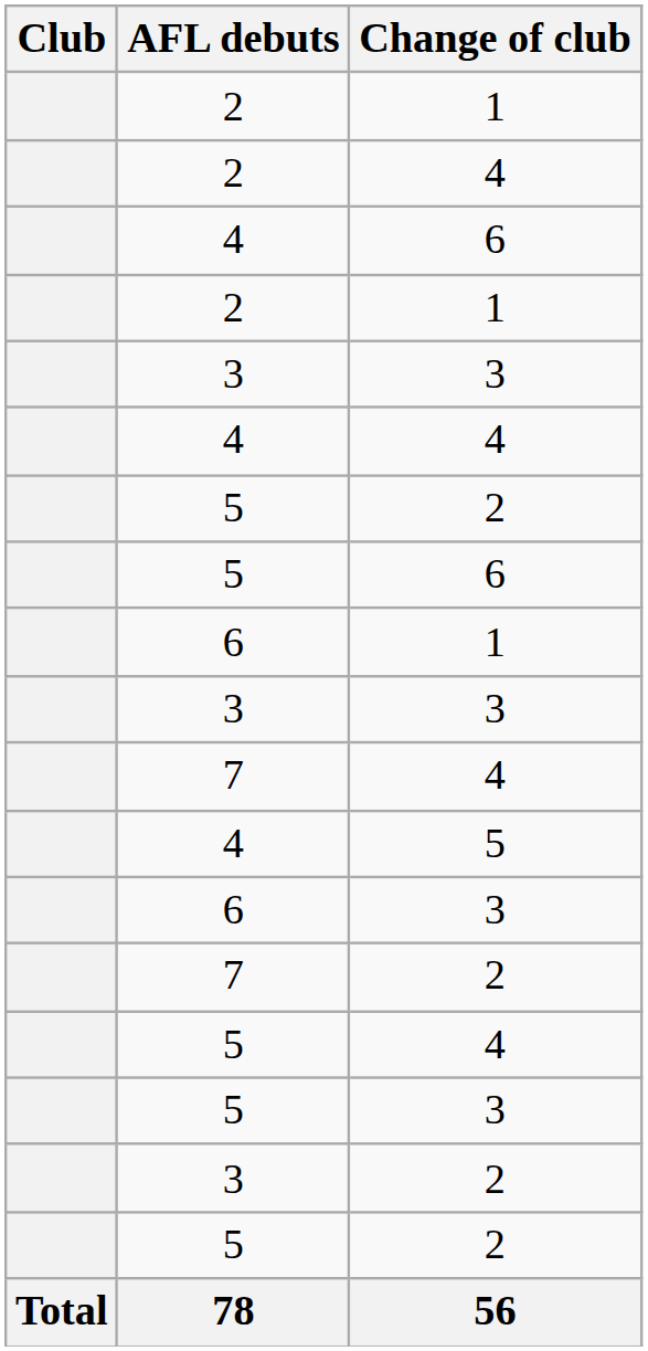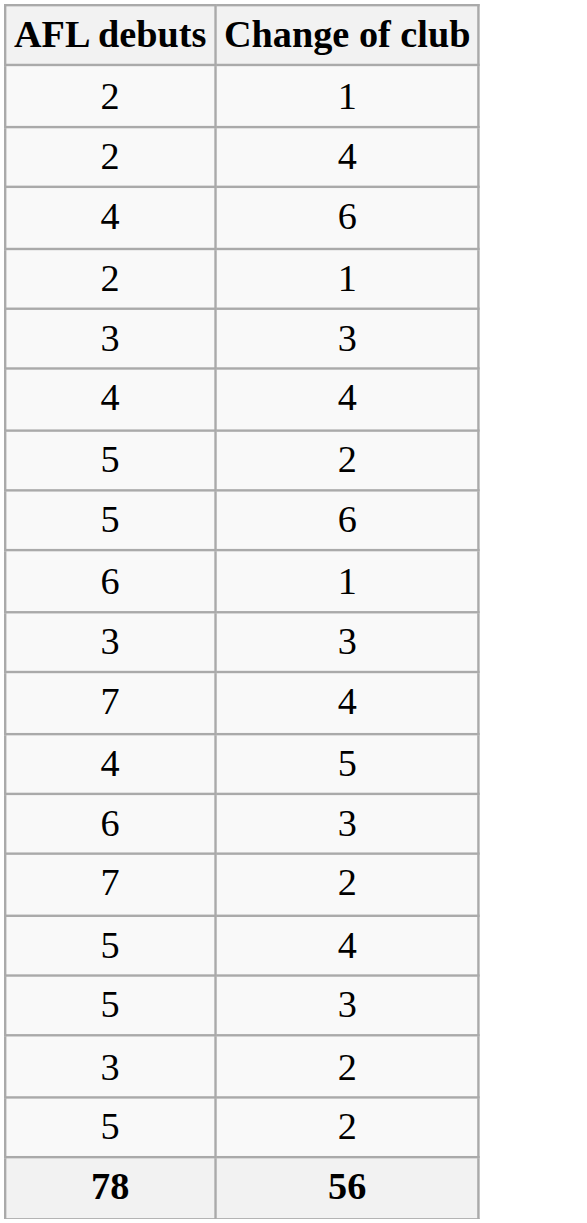 <table class="wikitable plainrowheaders sortable" style="text-align:center;">
 <tr>
-<th scope="col">Club</th>
 <th scope="col">AFL debuts</th>
 <th scope="col">Change of club</th>
 </tr>
 <tr>
-<th scope="row"></th>
 <td>2</td>
 <td>1</td>
 </tr>
 <tr>
-<th scope="row"></th>
 <td>2</td>
 <td>4</td>
 </tr>
 <tr>
-<th scope="row"></th>
 <td>4</td>
 <td>6</td>
 </tr>
 <tr>
-<th scope="row"></th>
 <td>2</td>
 <td>1</td>
 </tr>
 <tr>
-<th scope="row"></th>
 <td>3</td>
 <td>3</td>
 </tr>
 <tr>
-<th scope="row"></th>
 <td>4</td>
 <td>4</td>
 </tr>
 <tr>
-<th scope="row"></th>
 <td>5</td>
 <td>2</td>
 </tr>
 <tr>
-<th scope="row"></th>
 <td>5</td>
 <td>6</td>
 </tr>
 <tr>
-<th scope="row"></th>
 <td>6</td>
 <td>1</td>
 </tr>
 <tr>
-<th scope="row"></th>
 <td>3</td>
 <td>3</td>
 </tr>
 <tr>
-<th scope="row"></th>
 <td>7</td>
 <td>4</td>
 </tr>
 <tr>
-<th scope="row"></th>
 <td>4</td>
 <td>5</td>
 </tr>
 <tr>
-<th scope="row"></th>
 <td>6</td>
 <td>3</td>
 </tr>
 <tr>
-<th scope="row"></th>
 <td>7</td>
 <td>2</td>
 </tr>
 <tr>
-<th scope="row"></th>
 <td>5</td>
 <td>4</td>
 </tr>
 <tr>
-<th scope="row"></th>
 <td>5</td>
 <td>3</td>
 </tr>
 <tr>
-<th scope="row"></th>
 <td>3</td>
 <td>2</td>
 </tr>
 <tr>
-<th scope="row"></th>
 <td>5</td>
 <td>2</td>
 </tr>
 <tr class="sortbottom">
-<th>Total</th>
 <th>78</th>
 <th>56</th>
 </tr>
 </table>
